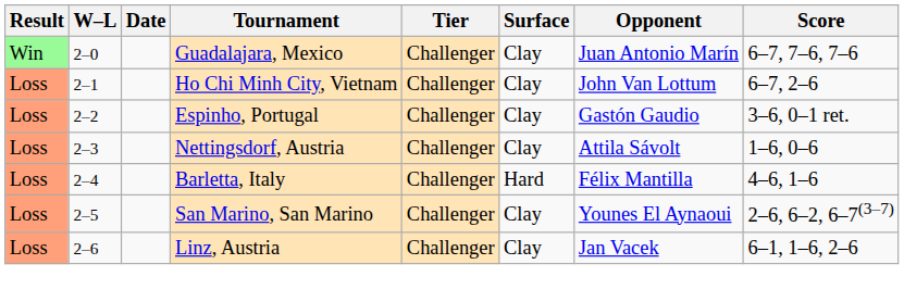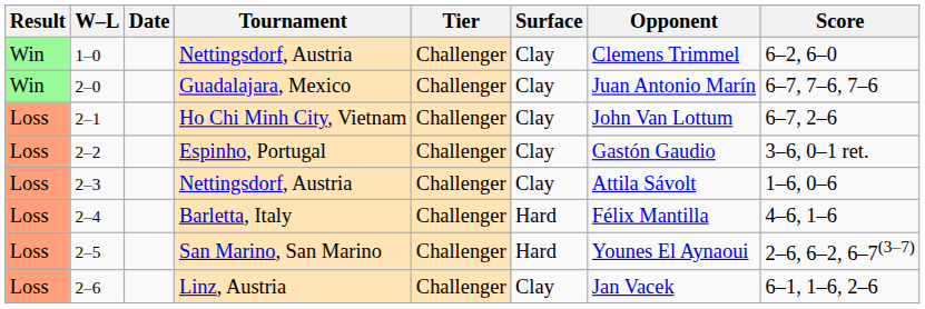 <table class="sortable wikitable">
 <tr>
 <th>Result</th>
 <th class="unsortable">W–L</th>
 <th>Date</th>
 <th>Tournament</th>
 <th>Tier</th>
 <th>Surface</th>
 <th>Opponent</th>
 <th class="unsortable">Score</th>
+</tr>
+<tr>
+<td bgcolor=98FB98>Win</td>
+<td><small>1–0</small></td>
+<td></td>
+<td style="background:moccasin;"><a href='#'>Nettingsdorf</a>, Austria</td>
+<td style="background:moccasin;">Challenger</td>
+<td>Clay</td>
+<td> <a href='#'>Clemens Trimmel</a></td>
+<td>6–2, 6–0</td>
 </tr>
 <tr>
 <td bgcolor=98FB98>Win</td>
 <td><small>2–0</small></td>
 <td></td>
 <td style="background:moccasin;"><a href='#'>Guadalajara</a>, Mexico</td>
 <td style="background:moccasin;">Challenger</td>
 <td>Clay</td>
 <td> <a href='#'>Juan Antonio Marín</a></td>
 <td>6–7, 7–6, 7–6</td>
 </tr>
 <tr>
 <td style="background:#ffa07a;">Loss</td>
 <td><small>2–1</small></td>
 <td></td>
 <td style="background:moccasin;"><a href='#'>Ho Chi Minh City</a>, Vietnam</td>
 <td style="background:moccasin;">Challenger</td>
 <td>Clay</td>
 <td> <a href='#'>John Van Lottum</a></td>
 <td>6–7, 2–6</td>
 </tr>
 <tr>
 <td style="background:#ffa07a;">Loss</td>
 <td><small>2–2</small></td>
 <td></td>
 <td style="background:moccasin;"><a href='#'>Espinho</a>, Portugal</td>
 <td style="background:moccasin;">Challenger</td>
 <td>Clay</td>
 <td> <a href='#'>Gastón Gaudio</a></td>
 <td>3–6, 0–1 ret.</td>
 </tr>
 <tr>
 <td style="background:#ffa07a;">Loss</td>
 <td><small>2–3</small></td>
 <td></td>
 <td style="background:moccasin;"><a href='#'>Nettingsdorf</a>, Austria</td>
 <td style="background:moccasin;">Challenger</td>
 <td>Clay</td>
 <td> <a href='#'>Attila Sávolt</a></td>
 <td>1–6, 0–6</td>
 </tr>
 <tr>
 <td style="background:#ffa07a;">Loss</td>
 <td><small>2–4</small></td>
 <td></td>
 <td style="background:moccasin;"><a href='#'>Barletta</a>, Italy</td>
 <td style="background:moccasin;">Challenger</td>
 <td>Hard</td>
 <td> <a href='#'>Félix Mantilla</a></td>
 <td>4–6, 1–6</td>
 </tr>
 <tr>
 <td style="background:#ffa07a;">Loss</td>
 <td><small>2–5</small></td>
 <td></td>
 <td style="background:moccasin;"><a href='#'>San Marino</a>, San Marino</td>
 <td style="background:moccasin;">Challenger</td>
-<td>Clay</td>
+<td>Hard</td>
 <td> <a href='#'>Younes El Aynaoui</a></td>
 <td>2–6, 6–2, 6–7<sup>(3–7)</sup></td>
 </tr>
 <tr>
 <td style="background:#ffa07a;">Loss</td>
 <td><small>2–6</small></td>
 <td></td>
 <td style="background:moccasin;"><a href='#'>Linz</a>, Austria</td>
 <td style="background:moccasin;">Challenger</td>
 <td>Clay</td>
 <td> <a href='#'>Jan Vacek</a></td>
 <td>6–1, 1–6, 2–6</td>
 </tr>
 </table>
